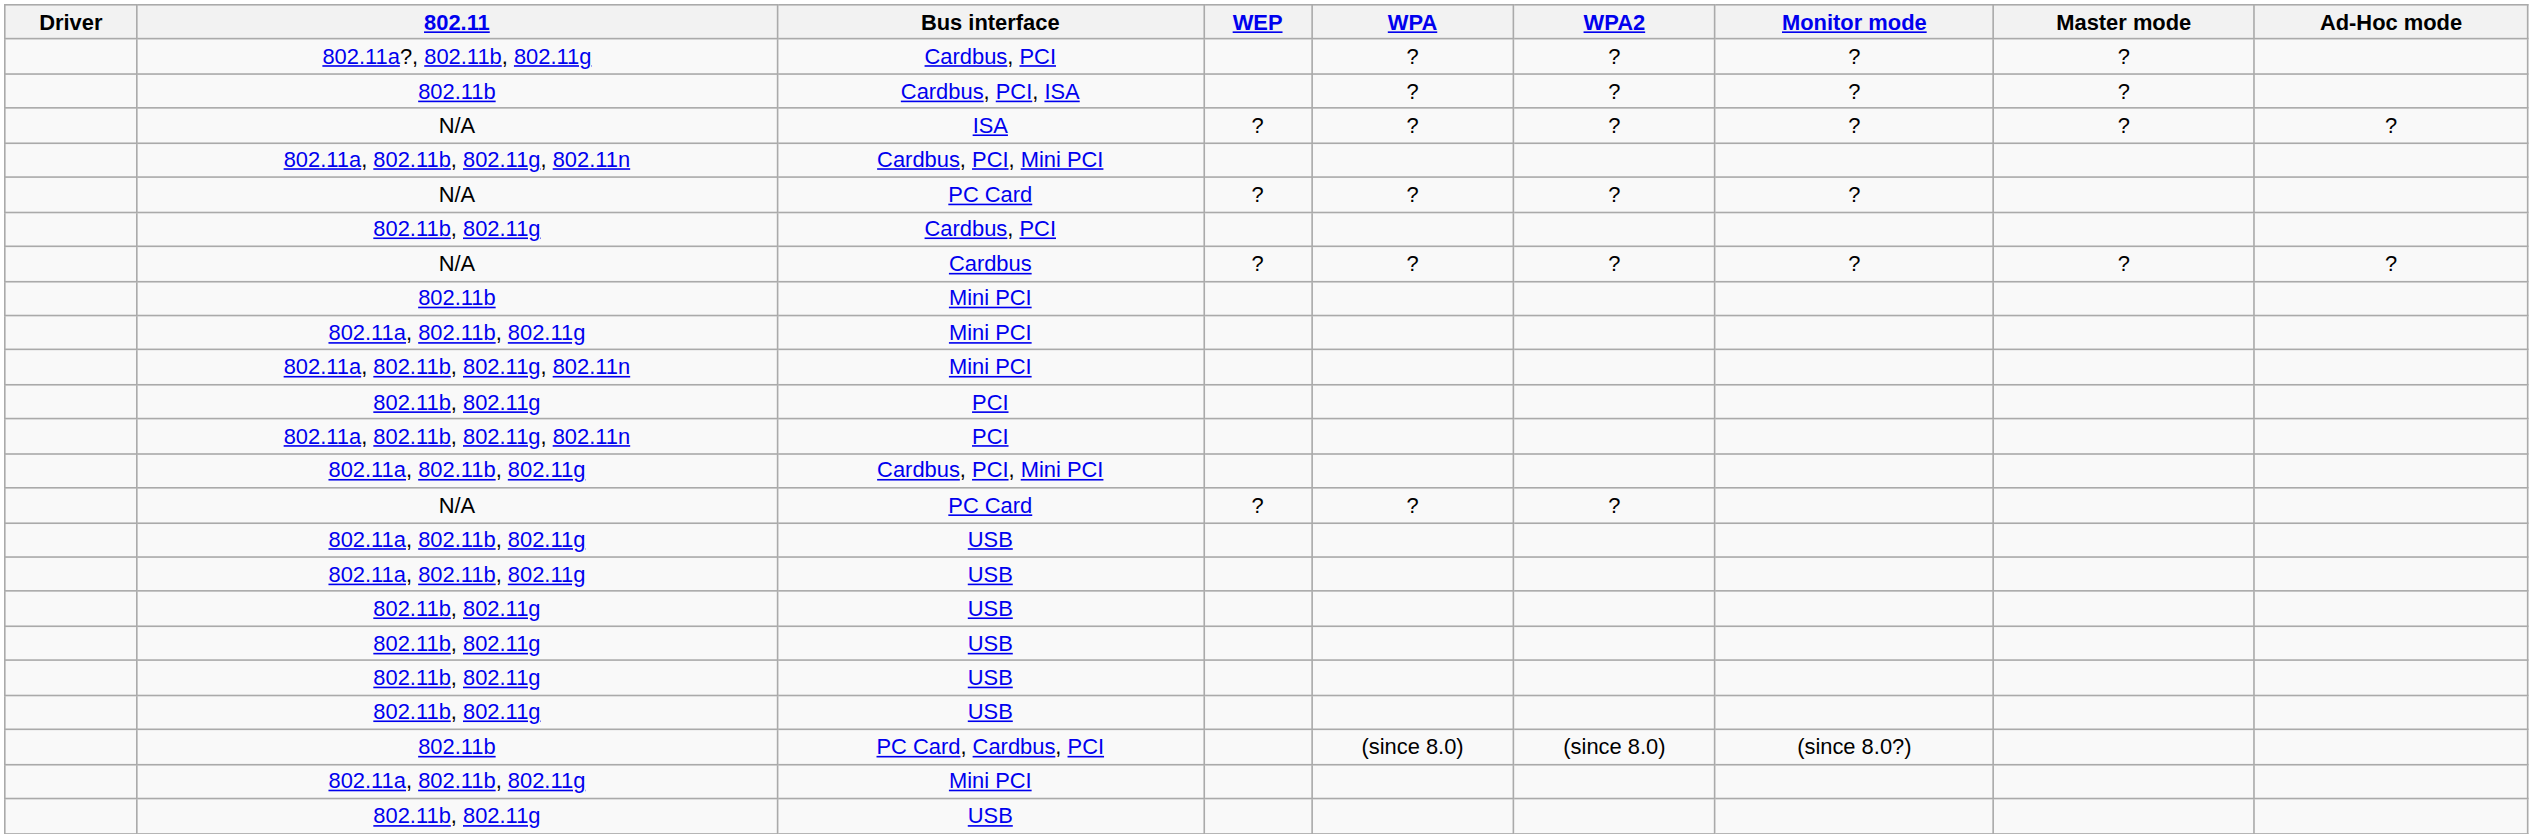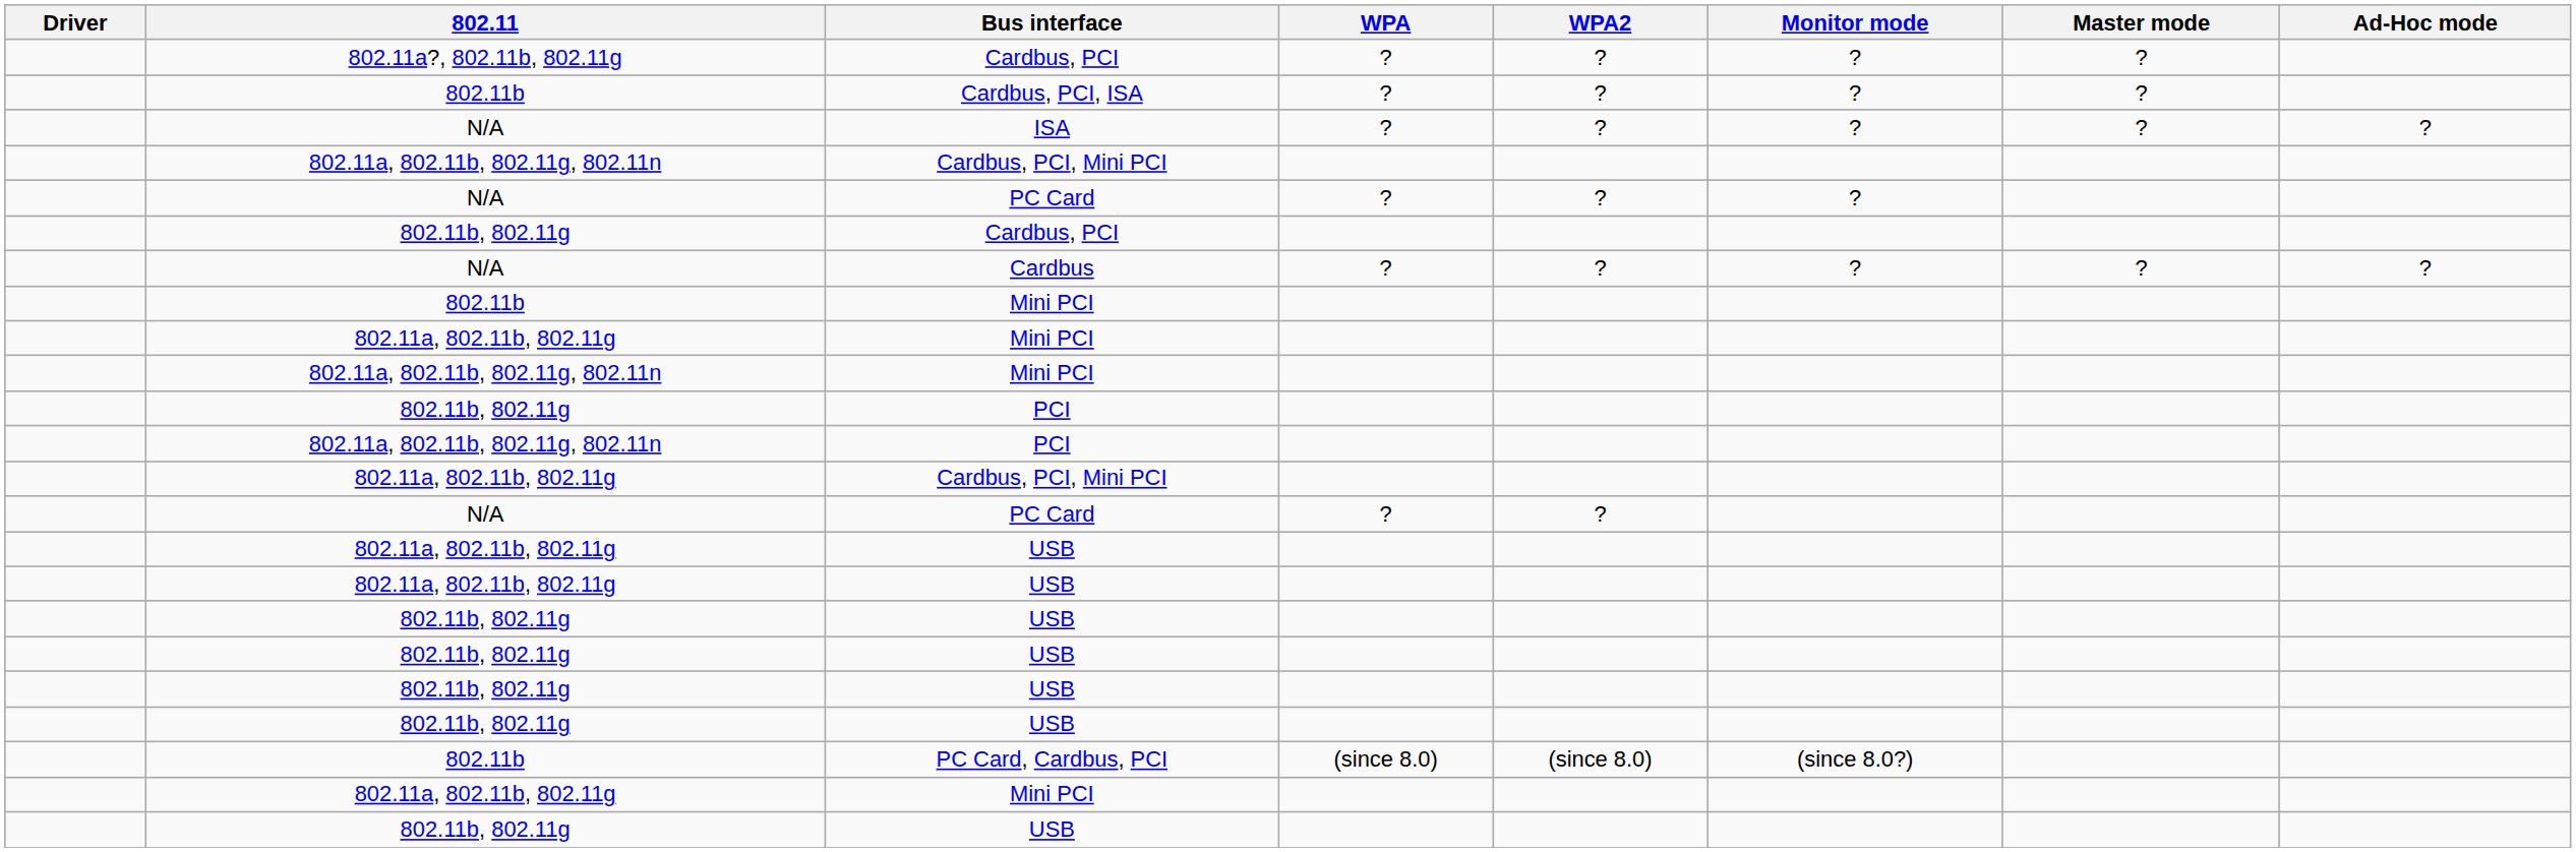 <table class="wikitable" style="font-size: 85%; text-align: center; width: 99%;">
 <tr>
 <th>Driver</th>
 <th><a href='#'>802.11</a></th>
 <th>Bus interface</th>
-<th><a href='#'>WEP</a></th>
 <th><a href='#'>WPA</a></th>
 <th><a href='#'>WPA2</a></th>
 <th><a href='#'>Monitor mode</a></th>
 <th>Master mode</th>
 <th>Ad-Hoc mode</th>
 </tr>
 <tr>
 <td></td>
 <td><a href='#'>802.11a</a>?, <a href='#'>802.11b</a>, <a href='#'>802.11g</a></td>
 <td><a href='#'>Cardbus</a>, <a href='#'>PCI</a></td>
-<td></td>
 <td>?</td>
 <td>?</td>
 <td>?</td>
 <td>?</td>
 <td></td>
 </tr>
 <tr>
 <td></td>
 <td><a href='#'>802.11b</a></td>
 <td><a href='#'>Cardbus</a>, <a href='#'>PCI</a>, <a href='#'>ISA</a></td>
-<td></td>
 <td>?</td>
 <td>?</td>
 <td>?</td>
 <td>?</td>
 <td></td>
 </tr>
 <tr>
 <td></td>
 <td>N/A</td>
 <td><a href='#'>ISA</a></td>
 <td>?</td>
 <td>?</td>
 <td>?</td>
 <td>?</td>
 <td>?</td>
-<td>?</td>
 </tr>
 <tr>
 <td></td>
 <td><a href='#'>802.11a</a>, <a href='#'>802.11b</a>, <a href='#'>802.11g</a>, <a href='#'>802.11n</a></td>
 <td><a href='#'>Cardbus</a>, <a href='#'>PCI</a>, <a href='#'>Mini PCI</a></td>
 <td></td>
 <td></td>
 <td></td>
 <td></td>
 <td></td>
-<td></td>
 </tr>
 <tr>
 <td></td>
 <td>N/A</td>
 <td><a href='#'>PC Card</a></td>
-<td>?</td>
 <td>?</td>
 <td>?</td>
 <td>?</td>
 <td></td>
 <td></td>
 </tr>
 <tr>
 <td></td>
 <td><a href='#'>802.11b</a>, <a href='#'>802.11g</a></td>
 <td><a href='#'>Cardbus</a>, <a href='#'>PCI</a></td>
 <td></td>
 <td></td>
 <td></td>
 <td></td>
 <td></td>
-<td></td>
 </tr>
 <tr>
 <td></td>
 <td>N/A</td>
 <td><a href='#'>Cardbus</a></td>
-<td>?</td>
 <td>?</td>
 <td>?</td>
 <td>?</td>
 <td>?</td>
 <td>?</td>
 </tr>
 <tr>
 <td></td>
 <td><a href='#'>802.11b</a></td>
 <td><a href='#'>Mini PCI</a></td>
 <td></td>
 <td></td>
 <td></td>
 <td></td>
 <td></td>
-<td></td>
 </tr>
 <tr>
 <td></td>
 <td><a href='#'>802.11a</a>, <a href='#'>802.11b</a>, <a href='#'>802.11g</a></td>
 <td><a href='#'>Mini PCI</a></td>
-<td></td>
 <td></td>
 <td></td>
 <td></td>
 <td></td>
 <td></td>
 </tr>
 <tr>
 <td></td>
 <td><a href='#'>802.11a</a>, <a href='#'>802.11b</a>, <a href='#'>802.11g</a>, <a href='#'>802.11n</a></td>
 <td><a href='#'>Mini PCI</a></td>
 <td></td>
 <td></td>
 <td></td>
 <td></td>
 <td></td>
-<td></td>
 </tr>
 <tr>
 <td></td>
 <td><a href='#'>802.11b</a>, <a href='#'>802.11g</a></td>
 <td><a href='#'>PCI</a></td>
-<td></td>
 <td></td>
 <td></td>
 <td></td>
 <td></td>
 <td></td>
 </tr>
 <tr>
 <td></td>
 <td><a href='#'>802.11a</a>, <a href='#'>802.11b</a>, <a href='#'>802.11g</a>, <a href='#'>802.11n</a></td>
 <td><a href='#'>PCI</a></td>
 <td></td>
 <td></td>
 <td></td>
 <td></td>
 <td></td>
-<td></td>
 </tr>
 <tr>
 <td></td>
 <td><a href='#'>802.11a</a>, <a href='#'>802.11b</a>, <a href='#'>802.11g</a></td>
 <td><a href='#'>Cardbus</a>, <a href='#'>PCI</a>, <a href='#'>Mini PCI</a></td>
 <td></td>
 <td></td>
 <td></td>
 <td></td>
 <td></td>
-<td></td>
 </tr>
 <tr>
 <td></td>
 <td>N/A</td>
 <td><a href='#'>PC Card</a></td>
-<td>?</td>
 <td>?</td>
 <td>?</td>
 <td></td>
 <td></td>
 <td></td>
 </tr>
 <tr>
 <td></td>
 <td><a href='#'>802.11a</a>, <a href='#'>802.11b</a>, <a href='#'>802.11g</a></td>
 <td><a href='#'>USB</a></td>
 <td></td>
 <td></td>
 <td></td>
 <td></td>
 <td></td>
-<td></td>
 </tr>
 <tr>
 <td></td>
 <td><a href='#'>802.11a</a>, <a href='#'>802.11b</a>, <a href='#'>802.11g</a></td>
 <td><a href='#'>USB</a></td>
-<td></td>
 <td></td>
 <td></td>
 <td></td>
 <td></td>
 <td></td>
 </tr>
 <tr>
 <td></td>
 <td><a href='#'>802.11b</a>, <a href='#'>802.11g</a></td>
 <td><a href='#'>USB</a></td>
 <td></td>
 <td></td>
 <td></td>
 <td></td>
 <td></td>
-<td></td>
 </tr>
 <tr>
 <td></td>
 <td><a href='#'>802.11b</a>, <a href='#'>802.11g</a></td>
 <td><a href='#'>USB</a></td>
-<td></td>
 <td></td>
 <td></td>
 <td></td>
 <td></td>
 <td></td>
 </tr>
 <tr>
 <td></td>
 <td><a href='#'>802.11b</a>, <a href='#'>802.11g</a></td>
 <td><a href='#'>USB</a></td>
 <td></td>
 <td></td>
 <td></td>
 <td></td>
 <td></td>
-<td></td>
 </tr>
 <tr>
 <td></td>
 <td><a href='#'>802.11b</a>, <a href='#'>802.11g</a></td>
 <td><a href='#'>USB</a></td>
 <td></td>
 <td></td>
 <td></td>
 <td></td>
 <td></td>
-<td></td>
 </tr>
 <tr>
 <td></td>
 <td><a href='#'>802.11b</a></td>
 <td><a href='#'>PC Card</a>, <a href='#'>Cardbus</a>, <a href='#'>PCI</a></td>
-<td></td>
 <td> (since 8.0)</td>
 <td> (since 8.0)</td>
 <td> (since 8.0?)</td>
 <td></td>
 <td></td>
 </tr>
 <tr>
 <td></td>
 <td><a href='#'>802.11a</a>, <a href='#'>802.11b</a>, <a href='#'>802.11g</a></td>
 <td><a href='#'>Mini PCI</a></td>
 <td></td>
 <td></td>
 <td></td>
 <td></td>
 <td></td>
-<td></td>
 </tr>
 <tr>
 <td></td>
 <td><a href='#'>802.11b</a>, <a href='#'>802.11g</a></td>
 <td><a href='#'>USB</a></td>
 <td></td>
 <td></td>
 <td></td>
 <td></td>
 <td></td>
-<td></td>
 </tr>
 </table>
